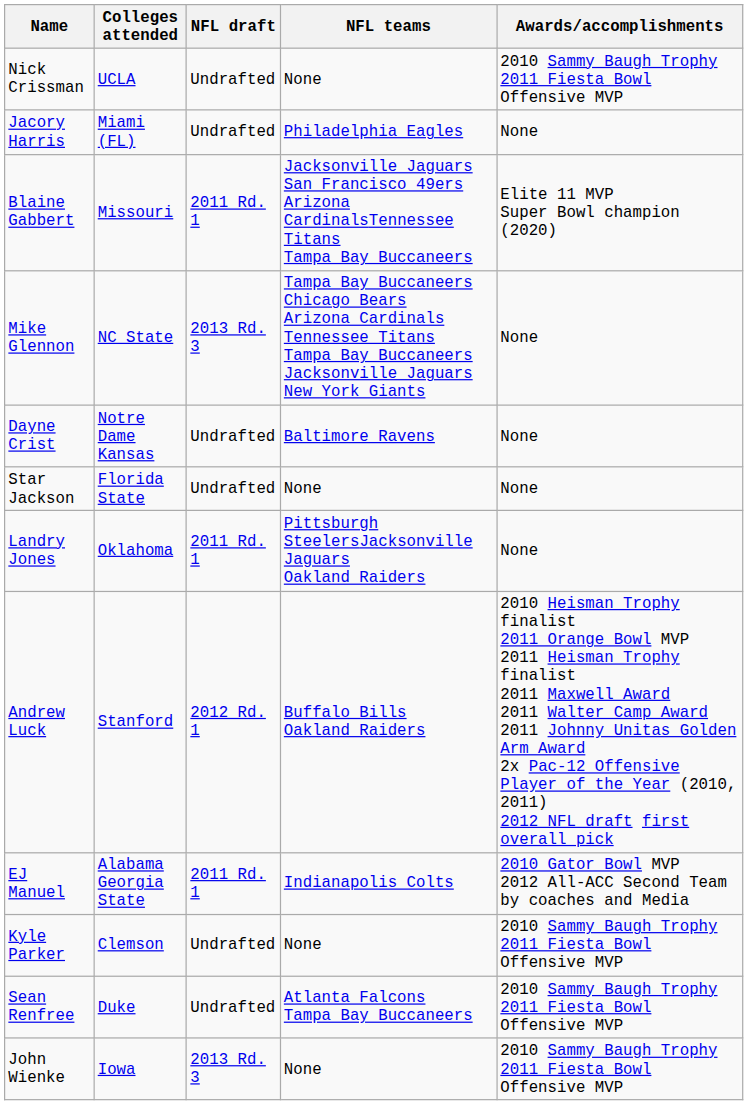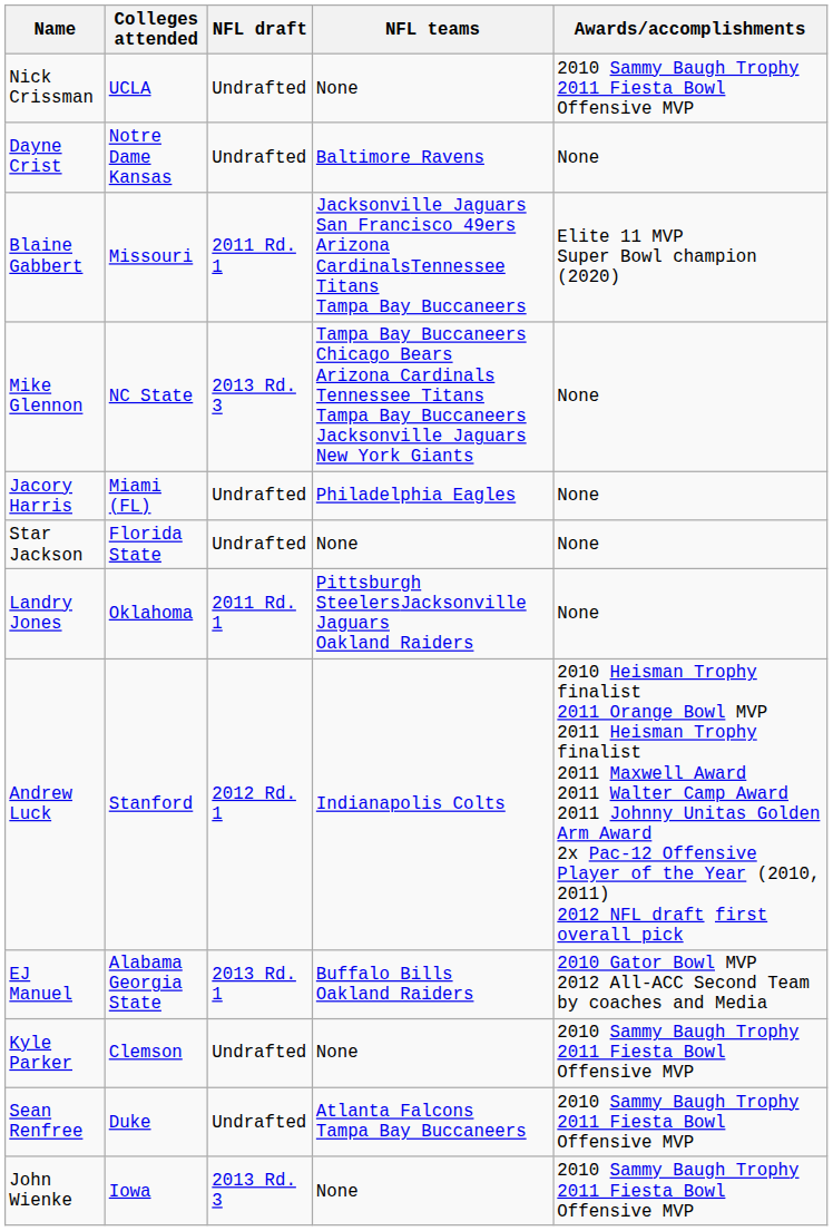 <table class="wikitable">
 <tr>
 <th>Name</th>
 <th>Colleges attended</th>
 <th>NFL draft</th>
 <th>NFL teams</th>
 <th>Awards/accomplishments</th>
 </tr>
 <tr>
 <td>Nick Crissman</td>
 <td><a href='#'>UCLA</a></td>
 <td>Undrafted</td>
 <td>None</td>
 <td>2010 <a href='#'>Sammy Baugh Trophy</a><br><a href='#'>2011 Fiesta Bowl</a> Offensive MVP</td>
 </tr>
 <tr>
-<td><a href='#'>Jacory Harris</a></td>
-<td><a href='#'>Miami (FL)</a></td>
+<td><a href='#'>Dayne Crist</a></td>
+<td><a href='#'>Notre Dame</a><br><a href='#'>Kansas</a></td>
 <td>Undrafted</td>
-<td><a href='#'>Philadelphia Eagles</a></td>
+<td><a href='#'>Baltimore Ravens</a></td>
 <td>None</td>
 </tr>
 <tr>
 <td><a href='#'>Blaine Gabbert</a></td>
 <td><a href='#'>Missouri</a></td>
 <td><a href='#'>2011 Rd. 1</a></td>
 <td><a href='#'>Jacksonville Jaguars</a><br><a href='#'>San Francisco 49ers</a><br><a href='#'>Arizona Cardinals</a><a href='#'>Tennessee Titans</a><br><a href='#'>Tampa Bay Buccaneers</a></td>
 <td>Elite 11 MVP<br>Super Bowl champion (2020)</td>
 </tr>
 <tr>
 <td><a href='#'>Mike Glennon</a></td>
 <td><a href='#'>NC State</a></td>
 <td><a href='#'>2013 Rd. 3</a></td>
 <td><a href='#'>Tampa Bay Buccaneers</a><br><a href='#'>Chicago Bears</a><br><a href='#'>Arizona Cardinals</a><br><a href='#'>Tennessee Titans</a><br><a href='#'>Tampa Bay Buccaneers</a><br><a href='#'>Jacksonville Jaguars</a><br><a href='#'>New York Giants</a></td>
 <td>None</td>
 </tr>
 <tr>
-<td><a href='#'>Dayne Crist</a></td>
-<td><a href='#'>Notre Dame</a><br><a href='#'>Kansas</a></td>
+<td><a href='#'>Jacory Harris</a></td>
+<td><a href='#'>Miami (FL)</a></td>
 <td>Undrafted</td>
-<td><a href='#'>Baltimore Ravens</a></td>
+<td><a href='#'>Philadelphia Eagles</a></td>
 <td>None</td>
 </tr>
 <tr>
 <td>Star Jackson</td>
 <td><a href='#'>Florida State</a></td>
 <td>Undrafted</td>
 <td>None</td>
 <td>None</td>
 </tr>
 <tr>
 <td><a href='#'>Landry Jones</a></td>
 <td><a href='#'>Oklahoma</a></td>
 <td><a href='#'>2011 Rd. 1</a></td>
 <td><a href='#'>Pittsburgh Steelers</a><a href='#'>Jacksonville Jaguars</a><br><a href='#'>Oakland Raiders</a></td>
 <td>None</td>
 </tr>
 <tr>
 <td><a href='#'>Andrew Luck</a></td>
 <td><a href='#'>Stanford</a></td>
 <td><a href='#'>2012 Rd. 1</a></td>
-<td><a href='#'>Buffalo Bills</a><br><a href='#'>Oakland Raiders</a></td>
+<td><a href='#'>Indianapolis Colts</a></td>
 <td>2010 <a href='#'>Heisman Trophy</a> finalist<br><a href='#'>2011 Orange Bowl</a> MVP<br>2011 <a href='#'>Heisman Trophy</a> finalist<br>2011 <a href='#'>Maxwell Award</a><br>2011 <a href='#'>Walter Camp Award</a><br>2011 <a href='#'>Johnny Unitas Golden Arm Award</a><br>2x <a href='#'>Pac-12 Offensive Player of the Year</a> (2010, 2011)<br><a href='#'>2012 NFL draft</a> <a href='#'>first overall pick</a></td>
 </tr>
 <tr>
 <td><a href='#'>EJ Manuel</a></td>
 <td><a href='#'>Alabama</a><br><a href='#'>Georgia State</a></td>
-<td><a href='#'>2011 Rd. 1</a></td>
-<td><a href='#'>Indianapolis Colts</a></td>
+<td><a href='#'>2013 Rd. 1</a></td>
+<td><a href='#'>Buffalo Bills</a><br><a href='#'>Oakland Raiders</a></td>
 <td><a href='#'>2010 Gator Bowl</a> MVP<br>2012 All-ACC Second Team by coaches and Media</td>
 </tr>
 <tr>
 <td><a href='#'>Kyle Parker</a></td>
 <td><a href='#'>Clemson</a></td>
 <td>Undrafted</td>
 <td>None</td>
 <td>2010 <a href='#'>Sammy Baugh Trophy</a><br><a href='#'>2011 Fiesta Bowl</a> Offensive MVP</td>
 </tr>
 <tr>
 <td><a href='#'>Sean Renfree</a></td>
 <td><a href='#'>Duke</a></td>
 <td>Undrafted</td>
 <td><a href='#'>Atlanta Falcons</a><br><a href='#'>Tampa Bay Buccaneers</a></td>
 <td>2010 <a href='#'>Sammy Baugh Trophy</a><br><a href='#'>2011 Fiesta Bowl</a> Offensive MVP</td>
 </tr>
 <tr>
 <td>John Wienke</td>
 <td><a href='#'>Iowa</a></td>
 <td><a href='#'>2013 Rd. 3</a></td>
 <td>None</td>
 <td>2010 <a href='#'>Sammy Baugh Trophy</a><br><a href='#'>2011 Fiesta Bowl</a> Offensive MVP</td>
 </tr>
 </table>
